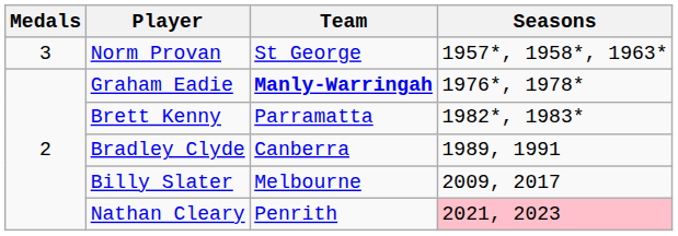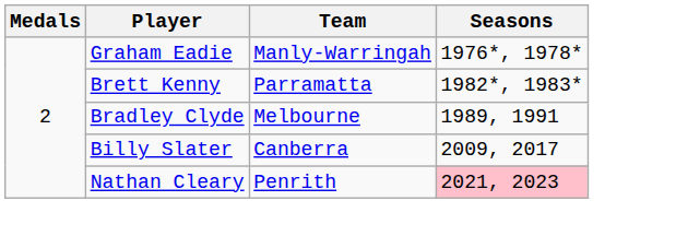 <table class="wikitable">
 <tr>
 <th>Medals</th>
 <th>Player</th>
 <th>Team</th>
 <th>Seasons</th>
 </tr>
 <tr>
-<td style="text-align:center;">3</td>
-<td><a href='#'>Norm Provan</a></td>
-<td><a href='#'>St George</a></td>
-<td>1957*, 1958*, 1963*</td>
-</tr>
-<tr>
 <td rowspan="5" style="text-align:center;">2</td>
 <td><a href='#'>Graham Eadie</a></td>
-<td><strong><a href='#'>Manly-Warringah</a></strong></td>
+<td><a href='#'>Manly-Warringah</a></td>
 <td>1976*, 1978*</td>
 </tr>
 <tr>
 <td><a href='#'>Brett Kenny</a></td>
 <td><a href='#'>Parramatta</a></td>
 <td>1982*, 1983*</td>
 </tr>
 <tr>
 <td><a href='#'>Bradley Clyde</a></td>
-<td><a href='#'>Canberra</a></td>
+<td><a href='#'>Melbourne</a></td>
 <td>1989, 1991</td>
 </tr>
 <tr>
 <td><a href='#'>Billy Slater</a></td>
-<td><a href='#'>Melbourne</a></td>
+<td><a href='#'>Canberra</a></td>
 <td>2009, 2017</td>
 </tr>
 <tr>
 <td><a href='#'>Nathan Cleary</a></td>
 <td><a href='#'>Penrith</a></td>
 <td style="background: pink;">2021, 2023</td>
 </tr>
 </table>
